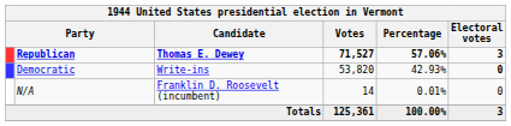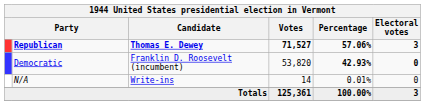 <table class="wikitable" style="font-size: 95%;">
 <tr>
 <th colspan="6">1944 United States presidential election in Vermont</th>
 </tr>
 <tr>
 <th colspan="2" style="width: 15em">Party</th>
 <th style="width: 17em">Candidate</th>
 <th style="width: 5em">Votes</th>
 <th style="width: 7em">Percentage</th>
 <th style="width: 5em">Electoral votes</th>
 </tr>
 <tr>
 <th style="background-color:#FF3333; width: 3px"></th>
 <td style="width: 130px"><strong><a href='#'>Republican</a></strong></td>
 <td><strong><a href='#'>Thomas E. Dewey</a></strong></td>
 <td align="right"><strong>71,527</strong></td>
 <td align="right"><strong>57.06%</strong></td>
 <td align="right"><strong>3</strong></td>
 </tr>
 <tr>
 <th style="background-color:#3333FF; width: 3px"></th>
 <td style="width: 130px"><a href='#'>Democratic</a></td>
-<td><a href='#'>Write-ins</a></td>
+<td><a href='#'>Franklin D. Roosevelt</a> (incumbent)</td>
 <td align="right">53,820</td>
-<td align="right">42.93%</td>
+<td align="right"><strong>42.93%</strong></td>
 <td align="right"><strong>0</strong></td>
 </tr>
 <tr>
 <th style="background-color:#FFFFFF; width: 3px"></th>
 <td style="width: 130px"><em>N/A</em></td>
-<td><a href='#'>Franklin D. Roosevelt</a> (incumbent)</td>
+<td><a href='#'>Write-ins</a></td>
 <td align="right">14</td>
 <td align="right">0.01%</td>
 <td align="right">0</td>
 </tr>
 <tr>
 </tr>
 <tr bgcolor="#EEEEEE">
 <td colspan="3" align="right"><strong>Totals</strong></td>
 <td align="right"><strong>125,361</strong></td>
 <td align="right"><strong>100.00%</strong></td>
 <td align="right"><strong>3</strong></td>
 </tr>
 <tr bgcolor="#EEEEEE">
 </tr>
 </table>
